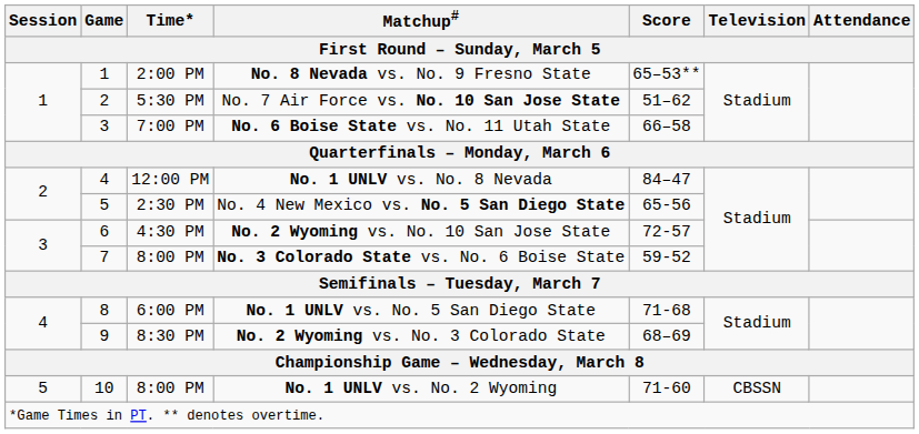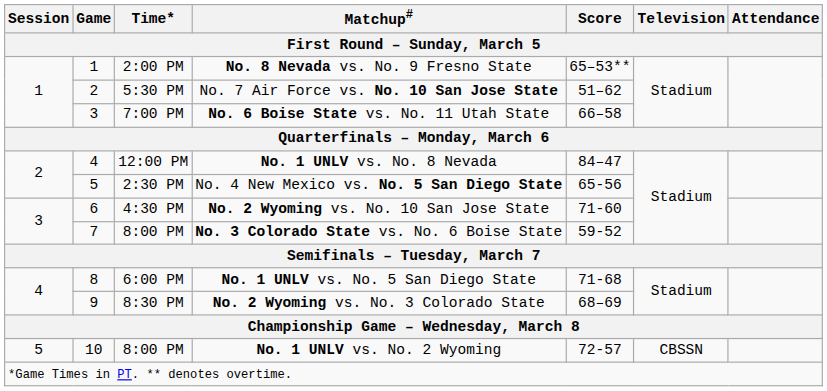 <table class="wikitable" style="font-size: 95%; text-align:center;">
 <tr align="center">
 <th>Session</th>
 <th>Game</th>
 <th>Time*</th>
 <th>Matchup<sup>#</sup></th>
 <th>Score</th>
 <th>Television</th>
 <th>Attendance</th>
 </tr>
 <tr>
 <th colspan=7>First Round – Sunday, March 5</th>
 </tr>
 <tr>
 <td rowspan=3>1</td>
 <td>1</td>
 <td>2:00 PM</td>
 <td><strong>No. 8 Nevada</strong> vs. No. 9 Fresno State</td>
 <td>65–53**</td>
 <td rowspan=3>Stadium</td>
 <td rowspan=3></td>
 </tr>
 <tr>
 <td>2</td>
 <td>5:30 PM</td>
 <td>No. 7 Air Force vs. <strong>No. 10 San Jose State</strong></td>
 <td>51–62</td>
 </tr>
 <tr>
 <td>3</td>
 <td>7:00 PM</td>
 <td><strong>No. 6 Boise State</strong> vs. No. 11 Utah State</td>
 <td>66–58</td>
 </tr>
 <tr>
 <th colspan=7>Quarterfinals – Monday, March 6</th>
 </tr>
 <tr>
 <td rowspan=2>2</td>
 <td>4</td>
 <td>12:00 PM</td>
 <td><strong>No. 1 UNLV</strong> vs. No. 8 Nevada</td>
 <td>84–47</td>
 <td rowspan=4>Stadium</td>
 <td rowspan=2></td>
 </tr>
 <tr>
 <td>5</td>
 <td>2:30 PM</td>
 <td>No. 4 New Mexico vs. <strong>No. 5 San Diego State</strong></td>
 <td>65-56</td>
 </tr>
 <tr>
 <td rowspan=2>3</td>
 <td>6</td>
 <td>4:30 PM</td>
 <td><strong>No. 2 Wyoming</strong> vs. No. 10 San Jose State</td>
-<td>72-57</td>
+<td>71-60</td>
 <td rowspan=2></td>
 </tr>
 <tr>
 <td>7</td>
 <td>8:00 PM</td>
 <td><strong>No. 3 Colorado State</strong> vs. No. 6 Boise State</td>
 <td>59-52</td>
 </tr>
 <tr>
 <th colspan=7>Semifinals – Tuesday, March 7</th>
 </tr>
 <tr>
 <td rowspan=2>4</td>
 <td>8</td>
 <td>6:00 PM</td>
 <td><strong>No. 1 UNLV</strong> vs. No. 5 San Diego State</td>
 <td>71-68</td>
 <td rowspan=2>Stadium</td>
 <td rowspan=2></td>
 </tr>
 <tr>
 <td>9</td>
 <td>8:30 PM</td>
 <td><strong>No. 2 Wyoming</strong> vs. No. 3 Colorado State</td>
 <td>68–69</td>
 </tr>
 <tr>
 <th colspan=7>Championship Game – Wednesday, March 8</th>
 </tr>
 <tr>
 <td>5</td>
 <td>10</td>
 <td>8:00 PM</td>
 <td><strong>No. 1 UNLV</strong> vs. No. 2 Wyoming</td>
-<td>71-60</td>
+<td>72-57</td>
 <td>CBSSN</td>
 <td></td>
 </tr>
 <tr>
 <td colspan=7 style="text-align:left;"><small>*Game Times in <a href='#'>PT</a>. ** denotes overtime.</small></td>
 </tr>
 </table>
